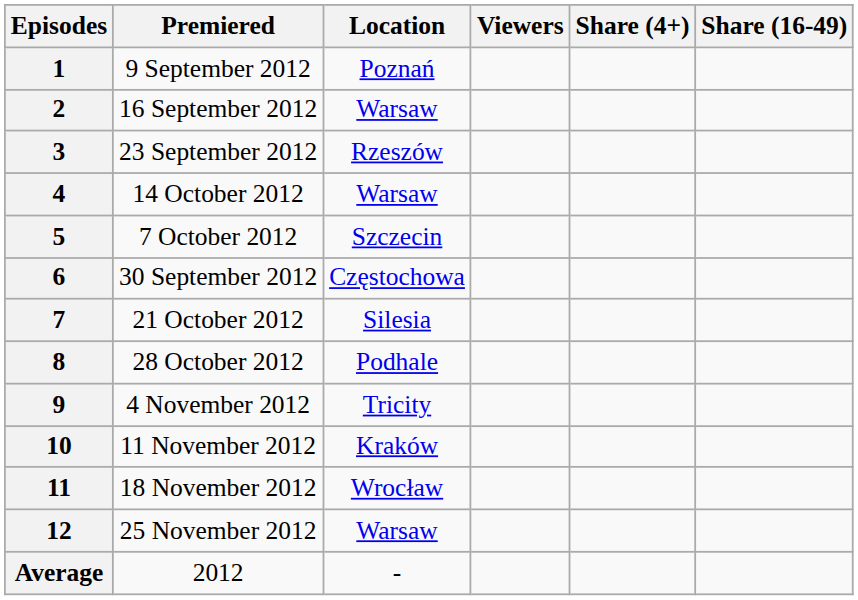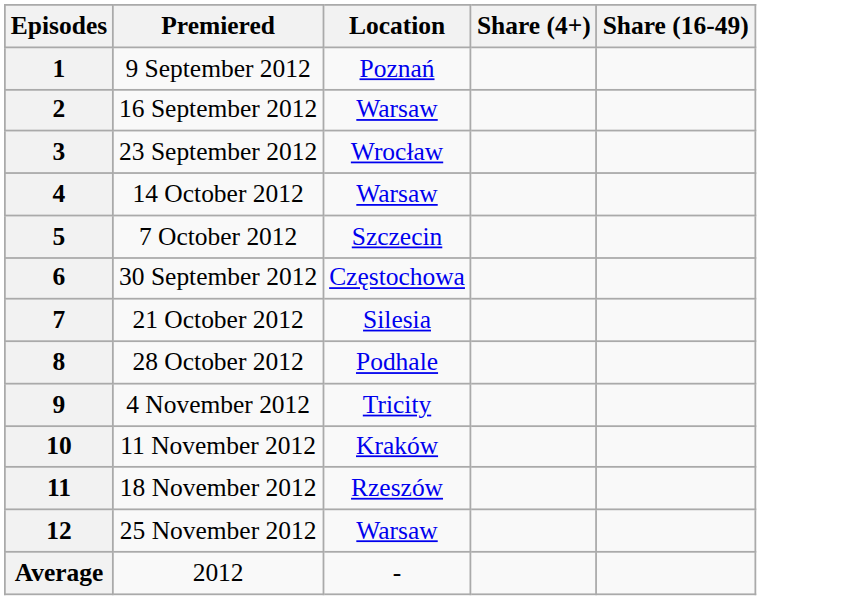 <table class="wikitable" style="font-size:90%; text-align:center">
 <tr>
 <th>Episodes</th>
 <th>Premiered</th>
 <th>Location</th>
-<th>Viewers</th>
 <th>Share (4+)</th>
 <th>Share (16-49)</th>
 </tr>
 <tr>
 <th>1</th>
 <td>9 September 2012</td>
 <td><a href='#'>Poznań</a></td>
 <td></td>
 <td></td>
-<td></td>
 </tr>
 <tr>
 <th>2</th>
 <td>16 September 2012</td>
 <td><a href='#'>Warsaw</a></td>
 <td></td>
 <td></td>
-<td></td>
 </tr>
 <tr>
 <th>3</th>
 <td>23 September 2012</td>
-<td><a href='#'>Rzeszów</a></td>
-<td></td>
+<td><a href='#'>Wrocław</a></td>
 <td></td>
 <td></td>
 </tr>
 <tr>
 <th>4</th>
 <td>14 October 2012</td>
 <td><a href='#'>Warsaw</a></td>
 <td></td>
 <td></td>
-<td></td>
 </tr>
 <tr>
 <th>5</th>
 <td>7 October 2012</td>
 <td><a href='#'>Szczecin</a></td>
-<td></td>
 <td></td>
 <td></td>
 </tr>
 <tr>
 <th>6</th>
 <td>30 September 2012</td>
 <td><a href='#'>Częstochowa</a></td>
 <td></td>
 <td></td>
-<td></td>
 </tr>
 <tr>
 <th>7</th>
 <td>21 October 2012</td>
 <td><a href='#'>Silesia</a></td>
-<td></td>
 <td></td>
 <td></td>
 </tr>
 <tr>
 <th>8</th>
 <td>28 October 2012</td>
 <td><a href='#'>Podhale</a></td>
 <td></td>
 <td></td>
-<td></td>
 </tr>
 <tr>
 <th>9</th>
 <td>4 November 2012</td>
 <td><a href='#'>Tricity</a></td>
-<td></td>
 <td></td>
 <td></td>
 </tr>
 <tr>
 <th>10</th>
 <td>11 November 2012</td>
 <td><a href='#'>Kraków</a></td>
 <td></td>
 <td></td>
-<td></td>
 </tr>
 <tr>
 <th>11</th>
 <td>18 November 2012</td>
-<td><a href='#'>Wrocław</a></td>
-<td></td>
+<td><a href='#'>Rzeszów</a></td>
 <td></td>
 <td></td>
 </tr>
 <tr>
 <th>12</th>
 <td>25 November 2012</td>
 <td><a href='#'>Warsaw</a></td>
 <td></td>
 <td></td>
-<td></td>
 </tr>
 <tr>
 <th>Average</th>
 <td>2012</td>
 <td>-</td>
 <td></td>
 <td></td>
-<td></td>
 </tr>
 </table>
